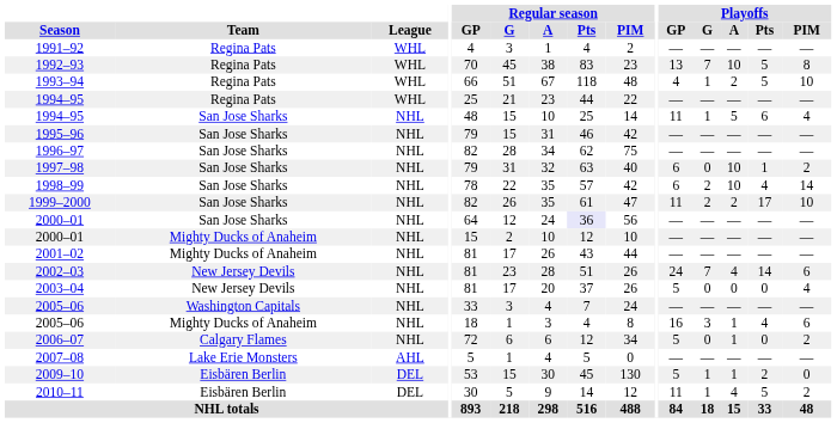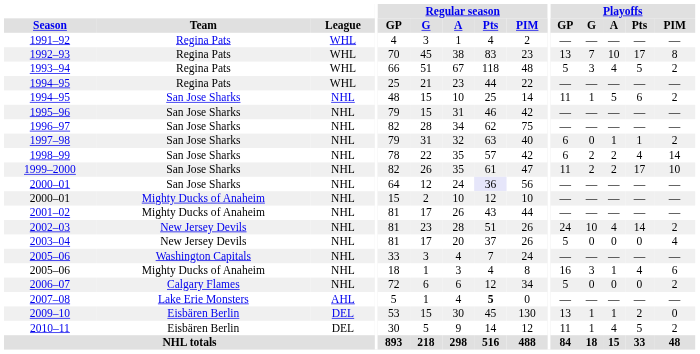 <table border="0" cellpadding="1" cellspacing="0" style="text-align:center; width:60em">
 <tr bgcolor="#e0e0e0">
 <th colspan="3" bgcolor="#ffffff"></th>
 <th rowspan="99" bgcolor="#ffffff"></th>
 <th colspan="5"><a href='#'>Regular season</a></th>
 <th rowspan="99" bgcolor="#ffffff"></th>
 <th colspan="5"><a href='#'>Playoffs</a></th>
 </tr>
 <tr bgcolor="#e0e0e0">
 <th><a href='#'>Season</a></th>
 <th>Team</th>
 <th>League</th>
 <th>GP</th>
 <th><a href='#'>G</a></th>
 <th><a href='#'>A</a></th>
 <th><a href='#'>Pts</a></th>
 <th><a href='#'>PIM</a></th>
 <th>GP</th>
 <th>G</th>
 <th>A</th>
 <th>Pts</th>
 <th>PIM</th>
 </tr>
 <tr>
 <td><a href='#'>1991–92</a></td>
 <td><a href='#'>Regina Pats</a></td>
 <td><a href='#'>WHL</a></td>
 <td>4</td>
 <td>3</td>
 <td>1</td>
 <td>4</td>
 <td>2</td>
 <td>—</td>
 <td>—</td>
 <td>—</td>
 <td>—</td>
 <td>—</td>
 </tr>
 <tr bgcolor="#f0f0f0">
 <td><a href='#'>1992–93</a></td>
 <td>Regina Pats</td>
 <td>WHL</td>
 <td>70</td>
 <td>45</td>
 <td>38</td>
 <td>83</td>
 <td>23</td>
 <td>13</td>
 <td>7</td>
 <td>10</td>
-<td>5</td>
+<td>17</td>
 <td>8</td>
 </tr>
 <tr>
 <td><a href='#'>1993–94</a></td>
 <td>Regina Pats</td>
 <td>WHL</td>
 <td>66</td>
 <td>51</td>
 <td>67</td>
 <td>118</td>
 <td>48</td>
+<td>5</td>
+<td>3</td>
 <td>4</td>
-<td>1</td>
+<td>5</td>
 <td>2</td>
-<td>5</td>
-<td>10</td>
 </tr>
 <tr bgcolor="#f0f0f0">
 <td><a href='#'>1994–95</a></td>
 <td>Regina Pats</td>
 <td>WHL</td>
 <td>25</td>
 <td>21</td>
 <td>23</td>
 <td>44</td>
 <td>22</td>
 <td>—</td>
 <td>—</td>
 <td>—</td>
 <td>—</td>
 <td>—</td>
 </tr>
 <tr>
 <td><a href='#'>1994–95</a></td>
 <td><a href='#'>San Jose Sharks</a></td>
 <td><a href='#'>NHL</a></td>
 <td>48</td>
 <td>15</td>
 <td>10</td>
 <td>25</td>
 <td>14</td>
 <td>11</td>
 <td>1</td>
 <td>5</td>
 <td>6</td>
-<td>4</td>
+<td>2</td>
 </tr>
 <tr bgcolor="#f0f0f0">
 <td><a href='#'>1995–96</a></td>
 <td>San Jose Sharks</td>
 <td>NHL</td>
 <td>79</td>
 <td>15</td>
 <td>31</td>
 <td>46</td>
 <td>42</td>
 <td>—</td>
 <td>—</td>
 <td>—</td>
 <td>—</td>
 <td>—</td>
 </tr>
 <tr>
 <td><a href='#'>1996–97</a></td>
 <td>San Jose Sharks</td>
 <td>NHL</td>
 <td>82</td>
 <td>28</td>
 <td>34</td>
 <td>62</td>
 <td>75</td>
 <td>—</td>
 <td>—</td>
 <td>—</td>
 <td>—</td>
 <td>—</td>
 </tr>
 <tr bgcolor="#f0f0f0">
 <td><a href='#'>1997–98</a></td>
 <td>San Jose Sharks</td>
 <td>NHL</td>
 <td>79</td>
 <td>31</td>
 <td>32</td>
 <td>63</td>
 <td>40</td>
 <td>6</td>
 <td>0</td>
-<td>10</td>
+<td>1</td>
 <td>1</td>
 <td>2</td>
 </tr>
 <tr>
 <td><a href='#'>1998–99</a></td>
 <td>San Jose Sharks</td>
 <td>NHL</td>
 <td>78</td>
 <td>22</td>
 <td>35</td>
 <td>57</td>
 <td>42</td>
 <td>6</td>
 <td>2</td>
-<td>10</td>
+<td>2</td>
 <td>4</td>
 <td>14</td>
 </tr>
 <tr bgcolor="#f0f0f0">
 <td><a href='#'>1999–2000</a></td>
 <td>San Jose Sharks</td>
 <td>NHL</td>
 <td>82</td>
 <td>26</td>
 <td>35</td>
 <td>61</td>
 <td>47</td>
 <td>11</td>
 <td>2</td>
 <td>2</td>
 <td>17</td>
 <td>10</td>
 </tr>
 <tr>
 <td><a href='#'>2000–01</a></td>
 <td>San Jose Sharks</td>
 <td>NHL</td>
 <td>64</td>
 <td>12</td>
 <td>24</td>
 <td style="background: lavender;">36</td>
 <td>56</td>
 <td>—</td>
 <td>—</td>
 <td>—</td>
 <td>—</td>
 <td>—</td>
 </tr>
 <tr bgcolor="#f0f0f0">
 <td>2000–01</td>
 <td><a href='#'>Mighty Ducks of Anaheim</a></td>
 <td>NHL</td>
 <td>15</td>
 <td>2</td>
 <td>10</td>
 <td>12</td>
 <td>10</td>
 <td>—</td>
 <td>—</td>
 <td>—</td>
 <td>—</td>
 <td>—</td>
 </tr>
 <tr>
 <td><a href='#'>2001–02</a></td>
 <td>Mighty Ducks of Anaheim</td>
 <td>NHL</td>
 <td>81</td>
 <td>17</td>
 <td>26</td>
 <td>43</td>
 <td>44</td>
 <td>—</td>
 <td>—</td>
 <td>—</td>
 <td>—</td>
 <td>—</td>
 </tr>
 <tr bgcolor="#f0f0f0">
 <td><a href='#'>2002–03</a></td>
 <td><a href='#'>New Jersey Devils</a></td>
 <td>NHL</td>
 <td>81</td>
 <td>23</td>
 <td>28</td>
 <td>51</td>
 <td>26</td>
 <td>24</td>
-<td>7</td>
+<td>10</td>
 <td>4</td>
 <td>14</td>
-<td>6</td>
+<td>2</td>
 </tr>
 <tr>
 <td><a href='#'>2003–04</a></td>
 <td>New Jersey Devils</td>
 <td>NHL</td>
 <td>81</td>
 <td>17</td>
 <td>20</td>
 <td>37</td>
 <td>26</td>
 <td>5</td>
 <td>0</td>
 <td>0</td>
 <td>0</td>
 <td>4</td>
 </tr>
 <tr bgcolor="#f0f0f0">
 <td><a href='#'>2005–06</a></td>
 <td><a href='#'>Washington Capitals</a></td>
 <td>NHL</td>
 <td>33</td>
 <td>3</td>
 <td>4</td>
 <td>7</td>
 <td>24</td>
 <td>—</td>
 <td>—</td>
 <td>—</td>
 <td>—</td>
 <td>—</td>
 </tr>
 <tr>
 <td>2005–06</td>
 <td>Mighty Ducks of Anaheim</td>
 <td>NHL</td>
 <td>18</td>
 <td>1</td>
 <td>3</td>
 <td>4</td>
 <td>8</td>
 <td>16</td>
 <td>3</td>
 <td>1</td>
 <td>4</td>
 <td>6</td>
 </tr>
 <tr bgcolor="#f0f0f0">
 <td><a href='#'>2006–07</a></td>
 <td><a href='#'>Calgary Flames</a></td>
 <td>NHL</td>
 <td>72</td>
 <td>6</td>
 <td>6</td>
 <td>12</td>
 <td>34</td>
 <td>5</td>
 <td>0</td>
-<td>1</td>
+<td>0</td>
 <td>0</td>
 <td>2</td>
 </tr>
 <tr>
 <td><a href='#'>2007–08</a></td>
 <td><a href='#'>Lake Erie Monsters</a></td>
 <td><a href='#'>AHL</a></td>
 <td>5</td>
 <td>1</td>
 <td>4</td>
-<td>5</td>
+<td><strong>5</strong></td>
 <td>0</td>
 <td>—</td>
 <td>—</td>
 <td>—</td>
 <td>—</td>
 <td>—</td>
 </tr>
 <tr bgcolor="#f0f0f0">
 <td><a href='#'>2009–10</a></td>
 <td><a href='#'>Eisbären Berlin</a></td>
 <td><a href='#'>DEL</a></td>
 <td>53</td>
 <td>15</td>
 <td>30</td>
 <td>45</td>
 <td>130</td>
-<td>5</td>
+<td>13</td>
 <td>1</td>
 <td>1</td>
 <td>2</td>
 <td>0</td>
 </tr>
 <tr>
 <td><a href='#'>2010–11</a></td>
 <td>Eisbären Berlin</td>
 <td>DEL</td>
 <td>30</td>
 <td>5</td>
 <td>9</td>
 <td>14</td>
 <td>12</td>
 <td>11</td>
 <td>1</td>
 <td>4</td>
 <td>5</td>
 <td>2</td>
 </tr>
 <tr bgcolor="#e0e0e0">
 <th colspan="3">NHL totals</th>
 <th>893</th>
 <th>218</th>
 <th>298</th>
 <th>516</th>
 <th>488</th>
 <th>84</th>
 <th>18</th>
 <th>15</th>
 <th>33</th>
 <th>48</th>
 </tr>
 </table>
